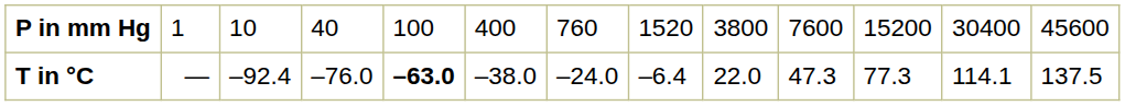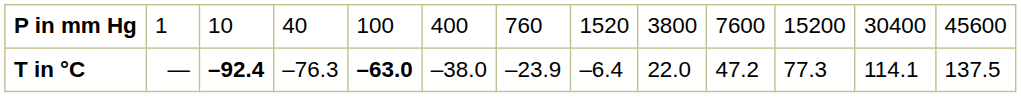 <table border="1" cellspacing="0" cellpadding="6" style="margin: 0 0 0 0.5em; background: white; border-collapse: collapse; border-color: #C0C090;">
 <tr>
 <td><strong>P in mm Hg</strong></td>
 <td>1</td>
 <td>10</td>
 <td>40</td>
 <td>100</td>
 <td>400</td>
 <td>760</td>
 <td>1520</td>
 <td>3800</td>
 <td>7600</td>
 <td>15200</td>
 <td>30400</td>
 <td>45600</td>
 </tr>
 <tr>
 <td><strong>T in °C</strong></td>
 <td>  —</td>
-<td>–92.4</td>
-<td>–76.0</td>
+<td><strong>–92.4</strong></td>
+<td>–76.3</td>
 <td><strong>–63.0</strong></td>
 <td>–38.0</td>
-<td>–24.0</td>
+<td>–23.9</td>
 <td>–6.4</td>
 <td>22.0</td>
-<td>47.3</td>
+<td>47.2</td>
 <td>77.3</td>
 <td>114.1</td>
 <td>137.5</td>
 </tr>
 </table>
